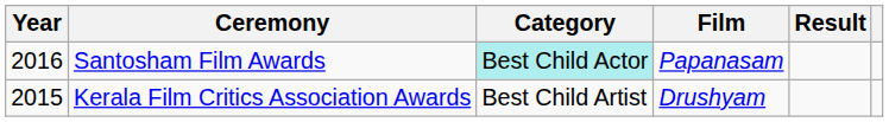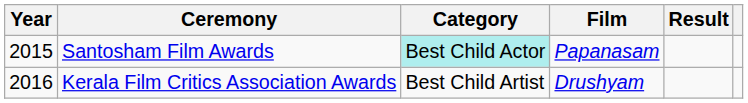 <table class="wikitable plainrowheaders">
 <tr>
 <th scope="col">Year</th>
 <th scope="col">Ceremony</th>
 <th scope="col">Category</th>
 <th>Film</th>
 <th scope="col">Result</th>
 <th scope="col" class="unsortable"></th>
 </tr>
 <tr>
-<td>2016</td>
+<td>2015</td>
 <td><a href='#'>Santosham Film Awards</a></td>
 <td style="background: paleturquoise;">Best Child Actor</td>
 <td><em><a href='#'>Papanasam</a></em></td>
 <td></td>
 <td></td>
 </tr>
 <tr>
-<td rowspan="1">2015</td>
+<td rowspan="1">2016</td>
 <td><a href='#'>Kerala Film Critics Association Awards</a></td>
 <td>Best Child Artist</td>
 <td><em><a href='#'>Drushyam</a></em></td>
 <td></td>
 <td style="text-align:center;"></td>
 </tr>
 </table>
